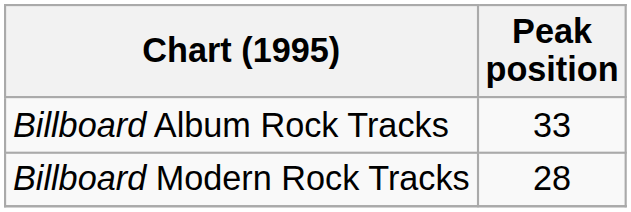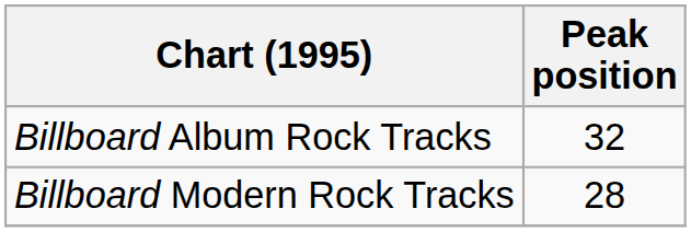 <table class="wikitable">
 <tr>
 <th>Chart (1995)</th>
 <th>Peak<br>position</th>
 </tr>
 <tr>
 <td><em>Billboard</em> Album Rock Tracks</td>
-<td align="center">33</td>
+<td align="center">32</td>
 </tr>
 <tr>
 <td><em>Billboard</em> Modern Rock Tracks</td>
 <td align="center">28</td>
 </tr>
 <tr>
 </tr>
 </table>
